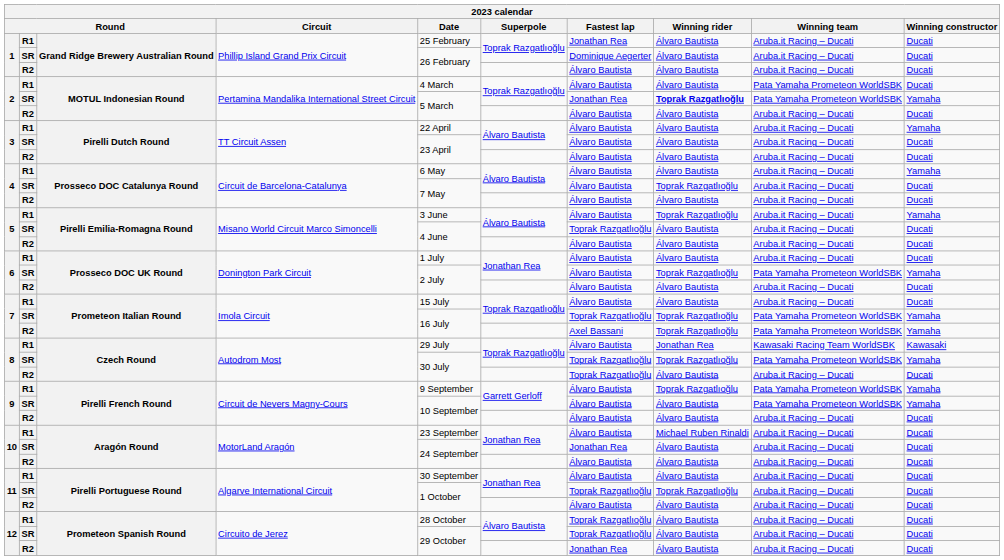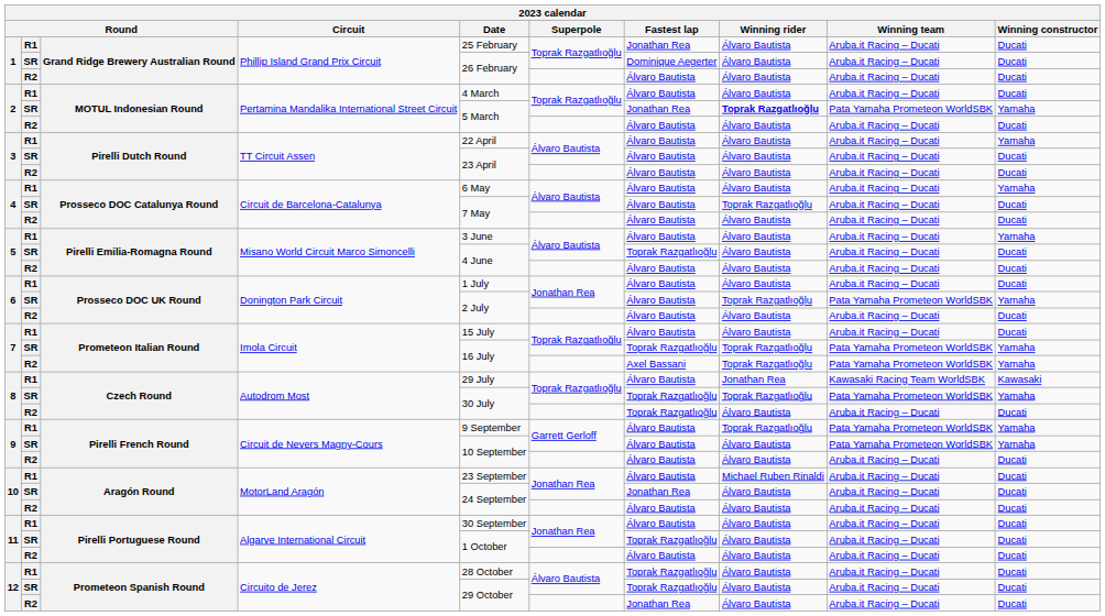 <table class="wikitable sortable" style="font-size: 70%">
 <tr>
 <th colspan=11>2023 calendar</th>
 </tr>
 <tr>
 <th colspan=3>Round</th>
 <th>Circuit</th>
 <th>Date</th>
 <th>Superpole</th>
 <th>Fastest lap</th>
 <th>Winning rider</th>
 <th>Winning team</th>
 <th>Winning constructor</th>
 </tr>
 <tr>
 <th rowspan=3>1</th>
 <th>R1</th>
 <th rowspan=3 nowrap> Grand Ridge Brewery  Australian Round</th>
 <td rowspan=3><a href='#'>Phillip Island Grand Prix Circuit</a></td>
 <td>25 February</td>
 <td nowrap rowspan=2> <a href='#'>Toprak Razgatlıoğlu</a></td>
 <td> <a href='#'>Jonathan Rea</a></td>
 <td> <a href='#'>Álvaro Bautista</a></td>
 <td><a href='#'>Aruba.it Racing – Ducati</a></td>
 <td> <a href='#'>Ducati</a></td>
 </tr>
 <tr>
 <th>SR</th>
 <td rowspan=2>26 February</td>
 <td nowrap> <a href='#'>Dominique Aegerter</a></td>
 <td> <a href='#'>Álvaro Bautista</a></td>
 <td><a href='#'>Aruba.it Racing – Ducati</a></td>
 <td> <a href='#'>Ducati</a></td>
 </tr>
 <tr>
 <th>R2</th>
 <td></td>
 <td> <a href='#'>Álvaro Bautista</a></td>
 <td> <a href='#'>Álvaro Bautista</a></td>
 <td><a href='#'>Aruba.it Racing – Ducati</a></td>
 <td> <a href='#'>Ducati</a></td>
 </tr>
 <tr>
 <th rowspan=3>2</th>
 <th>R1</th>
 <th rowspan=3> MOTUL  Indonesian Round</th>
 <td rowspan=3><a href='#'>Pertamina Mandalika International Street Circuit</a></td>
 <td>4 March</td>
 <td rowspan=2> <a href='#'>Toprak Razgatlıoğlu</a></td>
 <td> <a href='#'>Álvaro Bautista</a></td>
 <td> <a href='#'>Álvaro Bautista</a></td>
-<td><a href='#'>Pata Yamaha Prometeon WorldSBK</a></td>
+<td><a href='#'>Aruba.it Racing – Ducati</a></td>
 <td> <a href='#'>Ducati</a></td>
 </tr>
 <tr>
 <th>SR</th>
 <td rowspan=2>5 March</td>
 <td> <a href='#'>Jonathan Rea</a></td>
 <td nowrap><strong> <a href='#'>Toprak Razgatlıoğlu</a></strong></td>
 <td nowrap><a href='#'>Pata Yamaha Prometeon WorldSBK</a></td>
 <td> <a href='#'>Yamaha</a></td>
 </tr>
 <tr>
 <th>R2</th>
 <td></td>
 <td> <a href='#'>Álvaro Bautista</a></td>
 <td> <a href='#'>Álvaro Bautista</a></td>
 <td><a href='#'>Aruba.it Racing – Ducati</a></td>
 <td> <a href='#'>Ducati</a></td>
 </tr>
 <tr>
 <th rowspan=3>3</th>
 <th>R1</th>
 <th rowspan=3> Pirelli  Dutch Round</th>
 <td rowspan=3><a href='#'>TT Circuit Assen</a></td>
 <td>22 April</td>
 <td rowspan=2> <a href='#'>Álvaro Bautista</a></td>
 <td> <a href='#'>Álvaro Bautista</a></td>
 <td> <a href='#'>Álvaro Bautista</a></td>
 <td><a href='#'>Aruba.it Racing – Ducati</a></td>
 <td> <a href='#'>Yamaha</a></td>
 </tr>
 <tr>
 <th>SR</th>
 <td rowspan=2>23 April</td>
 <td> <a href='#'>Álvaro Bautista</a></td>
 <td> <a href='#'>Álvaro Bautista</a></td>
 <td><a href='#'>Aruba.it Racing – Ducati</a></td>
 <td> <a href='#'>Ducati</a></td>
 </tr>
 <tr>
 <th>R2</th>
 <td></td>
 <td> <a href='#'>Álvaro Bautista</a></td>
 <td> <a href='#'>Álvaro Bautista</a></td>
 <td><a href='#'>Aruba.it Racing – Ducati</a></td>
 <td> <a href='#'>Ducati</a></td>
 </tr>
 <tr>
 <th rowspan=3>4</th>
 <th>R1</th>
 <th rowspan=3> Prosseco DOC  Catalunya Round</th>
 <td rowspan=3><a href='#'>Circuit de Barcelona-Catalunya</a></td>
 <td>6 May</td>
 <td rowspan=2> <a href='#'>Álvaro Bautista</a></td>
 <td> <a href='#'>Álvaro Bautista</a></td>
 <td> <a href='#'>Álvaro Bautista</a></td>
 <td><a href='#'>Aruba.it Racing – Ducati</a></td>
 <td> <a href='#'>Yamaha</a></td>
 </tr>
 <tr>
 <th>SR</th>
 <td rowspan=2>7 May</td>
 <td> <a href='#'>Álvaro Bautista</a></td>
 <td> <a href='#'>Toprak Razgatlıoğlu</a></td>
 <td><a href='#'>Aruba.it Racing – Ducati</a></td>
 <td> <a href='#'>Ducati</a></td>
 </tr>
 <tr>
 <th>R2</th>
 <td></td>
 <td> <a href='#'>Álvaro Bautista</a></td>
 <td> <a href='#'>Álvaro Bautista</a></td>
 <td><a href='#'>Aruba.it Racing – Ducati</a></td>
 <td> <a href='#'>Ducati</a></td>
 </tr>
 <tr>
 <th rowspan=3>5</th>
 <th>R1</th>
 <th rowspan=3> Pirelli  Emilia-Romagna Round</th>
 <td rowspan=3 nowrap><a href='#'>Misano World Circuit Marco Simoncelli</a></td>
 <td>3 June</td>
 <td rowspan=2> <a href='#'>Álvaro Bautista</a></td>
 <td> <a href='#'>Álvaro Bautista</a></td>
-<td> <a href='#'>Toprak Razgatlıoğlu</a></td>
+<td> <a href='#'>Álvaro Bautista</a></td>
 <td><a href='#'>Aruba.it Racing – Ducati</a></td>
 <td> <a href='#'>Yamaha</a></td>
 </tr>
 <tr>
 <th>SR</th>
 <td rowspan=2>4 June</td>
 <td nowrap> <a href='#'>Toprak Razgatlıoğlu</a></td>
 <td> <a href='#'>Álvaro Bautista</a></td>
 <td><a href='#'>Aruba.it Racing – Ducati</a></td>
 <td> <a href='#'>Ducati</a></td>
 </tr>
 <tr>
 <th>R2</th>
 <td></td>
 <td> <a href='#'>Álvaro Bautista</a></td>
 <td> <a href='#'>Álvaro Bautista</a></td>
 <td><a href='#'>Aruba.it Racing – Ducati</a></td>
 <td> <a href='#'>Ducati</a></td>
 </tr>
 <tr>
 <th rowspan=3>6</th>
 <th>R1</th>
 <th rowspan=3> Prosseco DOC  UK Round</th>
 <td rowspan=3><a href='#'>Donington Park Circuit</a></td>
 <td>1 July</td>
 <td rowspan=2> <a href='#'>Jonathan Rea</a></td>
 <td> <a href='#'>Álvaro Bautista</a></td>
 <td> <a href='#'>Álvaro Bautista</a></td>
 <td><a href='#'>Aruba.it Racing – Ducati</a></td>
 <td> <a href='#'>Ducati</a></td>
 </tr>
 <tr>
 <th>SR</th>
 <td rowspan=2>2 July</td>
 <td> <a href='#'>Álvaro Bautista</a></td>
 <td> <a href='#'>Toprak Razgatlıoğlu</a></td>
 <td><a href='#'>Pata Yamaha Prometeon WorldSBK</a></td>
 <td> <a href='#'>Yamaha</a></td>
 </tr>
 <tr>
 <th>R2</th>
 <td></td>
 <td> <a href='#'>Álvaro Bautista</a></td>
 <td> <a href='#'>Álvaro Bautista</a></td>
 <td><a href='#'>Aruba.it Racing – Ducati</a></td>
 <td> <a href='#'>Ducati</a></td>
 </tr>
 <tr>
 <th rowspan=3>7</th>
 <th>R1</th>
 <th rowspan=3> Prometeon  Italian Round</th>
 <td rowspan=3><a href='#'>Imola Circuit</a></td>
 <td>15 July</td>
 <td rowspan=2> <a href='#'>Toprak Razgatlıoğlu</a></td>
 <td> <a href='#'>Álvaro Bautista</a></td>
 <td> <a href='#'>Álvaro Bautista</a></td>
 <td><a href='#'>Aruba.it Racing – Ducati</a></td>
 <td> <a href='#'>Ducati</a></td>
 </tr>
 <tr>
 <th>SR</th>
 <td rowspan=2>16 July</td>
 <td> <a href='#'>Toprak Razgatlıoğlu</a></td>
 <td> <a href='#'>Toprak Razgatlıoğlu</a></td>
 <td><a href='#'>Pata Yamaha Prometeon WorldSBK</a></td>
 <td> <a href='#'>Yamaha</a></td>
 </tr>
 <tr>
 <th>R2</th>
 <td></td>
 <td> <a href='#'>Axel Bassani</a></td>
 <td> <a href='#'>Toprak Razgatlıoğlu</a></td>
 <td><a href='#'>Pata Yamaha Prometeon WorldSBK</a></td>
 <td> <a href='#'>Yamaha</a></td>
 </tr>
 <tr>
 <th rowspan=3>8</th>
 <th>R1</th>
 <th rowspan=3> Czech Round</th>
 <td rowspan=3><a href='#'>Autodrom Most</a></td>
 <td>29 July</td>
 <td rowspan=2> <a href='#'>Toprak Razgatlıoğlu</a></td>
 <td> <a href='#'>Álvaro Bautista</a></td>
 <td> <a href='#'>Jonathan Rea</a></td>
 <td><a href='#'>Kawasaki Racing Team WorldSBK</a></td>
 <td> <a href='#'>Kawasaki</a></td>
 </tr>
 <tr>
 <th>SR</th>
 <td rowspan=2>30 July</td>
 <td> <a href='#'>Toprak Razgatlıoğlu</a></td>
 <td> <a href='#'>Toprak Razgatlıoğlu</a></td>
 <td><a href='#'>Pata Yamaha Prometeon WorldSBK</a></td>
 <td> <a href='#'>Yamaha</a></td>
 </tr>
 <tr>
 <th>R2</th>
 <td></td>
 <td> <a href='#'>Toprak Razgatlıoğlu</a></td>
 <td> <a href='#'>Álvaro Bautista</a></td>
 <td><a href='#'>Aruba.it Racing – Ducati</a></td>
 <td> <a href='#'>Ducati</a></td>
 </tr>
 <tr>
 <th rowspan=3>9</th>
 <th>R1</th>
 <th rowspan=3> Pirelli  French Round</th>
 <td rowspan=3><a href='#'>Circuit de Nevers Magny-Cours</a></td>
 <td>9 September</td>
 <td rowspan=2> <a href='#'>Garrett Gerloff</a></td>
 <td> <a href='#'>Álvaro Bautista</a></td>
 <td> <a href='#'>Toprak Razgatlıoğlu</a></td>
 <td><a href='#'>Pata Yamaha Prometeon WorldSBK</a></td>
 <td> <a href='#'>Yamaha</a></td>
 </tr>
 <tr>
 <th>SR</th>
 <td rowspan=2>10 September</td>
 <td> <a href='#'>Álvaro Bautista</a></td>
 <td> <a href='#'>Álvaro Bautista</a></td>
 <td><a href='#'>Pata Yamaha Prometeon WorldSBK</a></td>
 <td> <a href='#'>Yamaha</a></td>
 </tr>
 <tr>
 <th>R2</th>
 <td></td>
 <td> <a href='#'>Álvaro Bautista</a></td>
 <td> <a href='#'>Álvaro Bautista</a></td>
 <td><a href='#'>Aruba.it Racing – Ducati</a></td>
 <td> <a href='#'>Ducati</a></td>
 </tr>
 <tr>
 <th rowspan=3>10</th>
 <th>R1</th>
 <th rowspan=3> Aragón Round</th>
 <td rowspan=3><a href='#'>MotorLand Aragón</a></td>
 <td>23 September</td>
 <td rowspan=2> <a href='#'>Jonathan Rea</a></td>
 <td> <a href='#'>Álvaro Bautista</a></td>
 <td> <a href='#'>Michael Ruben Rinaldi</a></td>
 <td><a href='#'>Aruba.it Racing – Ducati</a></td>
 <td> <a href='#'>Ducati</a></td>
 </tr>
 <tr>
 <th>SR</th>
 <td rowspan=2>24 September</td>
 <td> <a href='#'>Jonathan Rea</a></td>
 <td> <a href='#'>Álvaro Bautista</a></td>
 <td><a href='#'>Aruba.it Racing – Ducati</a></td>
 <td> <a href='#'>Ducati</a></td>
 </tr>
 <tr>
 <th>R2</th>
 <td></td>
 <td> <a href='#'>Álvaro Bautista</a></td>
 <td> <a href='#'>Álvaro Bautista</a></td>
 <td><a href='#'>Aruba.it Racing – Ducati</a></td>
 <td> <a href='#'>Ducati</a></td>
 </tr>
 <tr>
 <th rowspan=3>11</th>
 <th>R1</th>
 <th rowspan=3> Pirelli  Portuguese Round</th>
 <td rowspan=3><a href='#'>Algarve International Circuit</a></td>
 <td nowrap>30 September</td>
 <td rowspan=2> <a href='#'>Jonathan Rea</a></td>
 <td> <a href='#'>Álvaro Bautista</a></td>
 <td> <a href='#'>Álvaro Bautista</a></td>
 <td><a href='#'>Aruba.it Racing – Ducati</a></td>
 <td> <a href='#'>Ducati</a></td>
 </tr>
 <tr>
 <th>SR</th>
 <td rowspan=2>1 October</td>
 <td> <a href='#'>Toprak Razgatlıoğlu</a></td>
-<td nowrap> <a href='#'>Toprak Razgatlıoğlu</a></td>
+<td> <a href='#'>Álvaro Bautista</a></td>
 <td><a href='#'>Aruba.it Racing – Ducati</a></td>
 <td> <a href='#'>Ducati</a></td>
 </tr>
 <tr>
 <th>R2</th>
 <td></td>
 <td> <a href='#'>Álvaro Bautista</a></td>
 <td> <a href='#'>Álvaro Bautista</a></td>
 <td><a href='#'>Aruba.it Racing – Ducati</a></td>
 <td> <a href='#'>Ducati</a></td>
 </tr>
 <tr>
 <th rowspan=3>12</th>
 <th>R1</th>
 <th rowspan=3> Prometeon  Spanish Round</th>
 <td rowspan=3><a href='#'>Circuito de Jerez</a></td>
 <td>28 October</td>
 <td rowspan=2> <a href='#'>Álvaro Bautista</a></td>
 <td> <a href='#'>Toprak Razgatlıoğlu</a></td>
 <td> <a href='#'>Álvaro Bautista</a></td>
 <td><a href='#'>Aruba.it Racing – Ducati</a></td>
 <td> <a href='#'>Ducati</a></td>
 </tr>
 <tr>
 <th>SR</th>
 <td rowspan=2>29 October</td>
 <td> <a href='#'>Toprak Razgatlıoğlu</a></td>
 <td> <a href='#'>Álvaro Bautista</a></td>
 <td><a href='#'>Aruba.it Racing – Ducati</a></td>
 <td> <a href='#'>Ducati</a></td>
 </tr>
 <tr>
 <th>R2</th>
 <td></td>
 <td> <a href='#'>Jonathan Rea</a></td>
 <td> <a href='#'>Álvaro Bautista</a></td>
 <td><a href='#'>Aruba.it Racing – Ducati</a></td>
 <td> <a href='#'>Ducati</a></td>
 </tr>
 </table>
